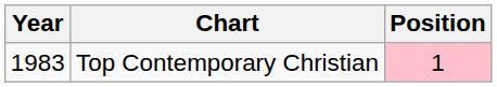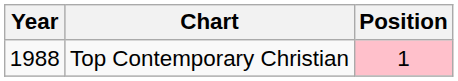 <table class="wikitable">
 <tr>
 <th>Year</th>
 <th>Chart</th>
 <th>Position</th>
 </tr>
 <tr>
-<td>1983</td>
+<td>1988</td>
 <td>Top Contemporary Christian</td>
 <td style="background: pink; text-align:center;">1</td>
 </tr>
 </table>
